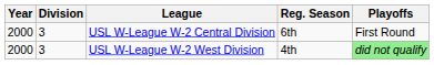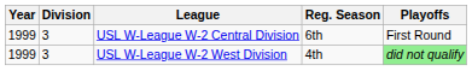 <table class="wikitable">
 <tr>
 <th>Year</th>
 <th>Division</th>
 <th>League</th>
 <th>Reg. Season</th>
 <th>Playoffs</th>
 </tr>
 <tr>
-<td>2000</td>
+<td>1999</td>
 <td>3</td>
 <td><a href='#'>USL W-League W-2 Central Division</a></td>
 <td>6th</td>
 <td>First Round</td>
 </tr>
 <tr>
-<td>2000</td>
+<td>1999</td>
 <td>3</td>
 <td><a href='#'>USL W-League W-2 West Division</a></td>
 <td>4th</td>
 <td style="background: lightgreen;"><em>did not qualify</em></td>
 </tr>
 </table>
